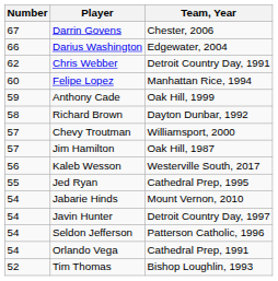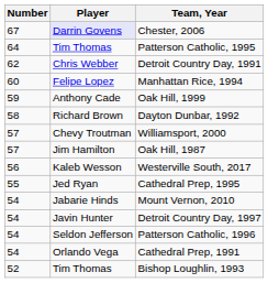 <table class="wikitable">
 <tr>
 <th>Number</th>
 <th>Player</th>
 <th>Team, Year</th>
 </tr>
 <tr>
 <td>67</td>
-<td><a href='#'>Darrin Govens</a></td>
+<td style="background: lavender;"><a href='#'>Darrin Govens</a></td>
 <td>Chester, 2006</td>
 </tr>
 <tr>
-<td>66</td>
-<td><a href='#'>Darius Washington</a></td>
-<td>Edgewater, 2004</td>
+<td>64</td>
+<td><a href='#'>Tim Thomas</a></td>
+<td>Patterson Catholic, 1995</td>
 </tr>
 <tr>
 <td>62</td>
 <td><a href='#'>Chris Webber</a></td>
 <td>Detroit Country Day, 1991</td>
 </tr>
 <tr>
 <td>60</td>
 <td><a href='#'>Felipe Lopez</a></td>
 <td>Manhattan Rice, 1994</td>
 </tr>
 <tr>
 <td>59</td>
 <td>Anthony Cade</td>
 <td>Oak Hill, 1999</td>
 </tr>
 <tr>
 <td>58</td>
 <td>Richard Brown</td>
 <td>Dayton Dunbar, 1992</td>
 </tr>
 <tr>
 <td>57</td>
 <td>Chevy Troutman</td>
 <td>Williamsport, 2000</td>
 </tr>
 <tr>
 <td>57</td>
 <td>Jim Hamilton</td>
 <td>Oak Hill, 1987</td>
 </tr>
 <tr>
 <td>56</td>
 <td>Kaleb Wesson</td>
 <td>Westerville South, 2017</td>
 </tr>
 <tr>
 <td>55</td>
 <td>Jed Ryan</td>
 <td>Cathedral Prep, 1995</td>
 </tr>
 <tr>
 <td>54</td>
 <td>Jabarie Hinds</td>
 <td>Mount Vernon, 2010</td>
 </tr>
 <tr>
 <td>54</td>
 <td>Javin Hunter</td>
 <td>Detroit Country Day, 1997</td>
 </tr>
 <tr>
 <td>54</td>
 <td>Seldon Jefferson</td>
 <td>Patterson Catholic, 1996</td>
 </tr>
 <tr>
 <td>54</td>
 <td>Orlando Vega</td>
 <td>Cathedral Prep, 1991</td>
 </tr>
 <tr>
 <td>52</td>
 <td>Tim Thomas</td>
 <td>Bishop Loughlin, 1993</td>
 </tr>
 </table>
